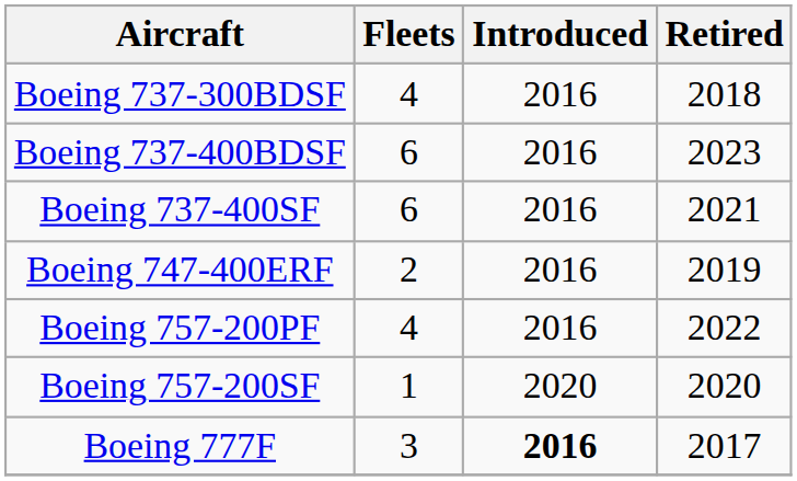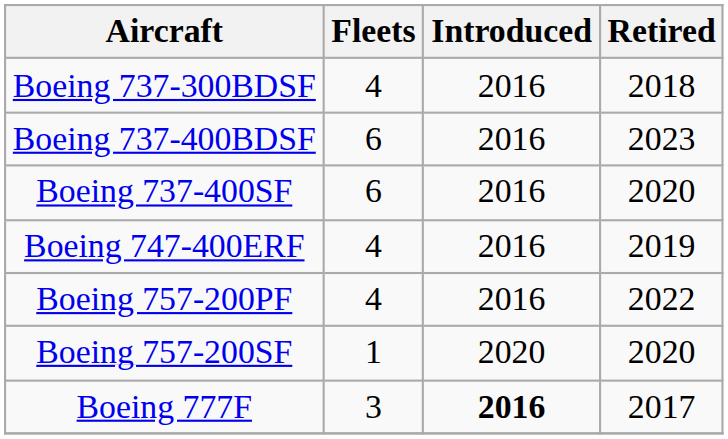 <table class="wikitable" style="text-align:center;">
 <tr>
 <th>Aircraft</th>
 <th>Fleets</th>
 <th>Introduced</th>
 <th>Retired</th>
 </tr>
 <tr>
 <td><a href='#'>Boeing 737-300BDSF</a></td>
 <td>4</td>
 <td>2016</td>
 <td>2018</td>
 </tr>
 <tr>
 <td><a href='#'>Boeing 737-400BDSF</a></td>
 <td>6</td>
 <td>2016</td>
 <td>2023</td>
 </tr>
 <tr>
 <td><a href='#'>Boeing 737-400SF</a></td>
 <td>6</td>
 <td>2016</td>
-<td>2021</td>
+<td>2020</td>
 </tr>
 <tr>
 <td><a href='#'>Boeing 747-400ERF</a></td>
-<td>2</td>
+<td>4</td>
 <td>2016</td>
 <td>2019</td>
 </tr>
 <tr>
 <td><a href='#'>Boeing 757-200PF</a></td>
 <td>4</td>
 <td>2016</td>
 <td>2022</td>
 </tr>
 <tr>
 <td><a href='#'>Boeing 757-200SF</a></td>
 <td>1</td>
 <td>2020</td>
 <td>2020</td>
 </tr>
 <tr>
 <td><a href='#'>Boeing 777F</a></td>
 <td>3</td>
 <td><strong>2016</strong></td>
 <td>2017</td>
 </tr>
 <tr>
 </tr>
 </table>
